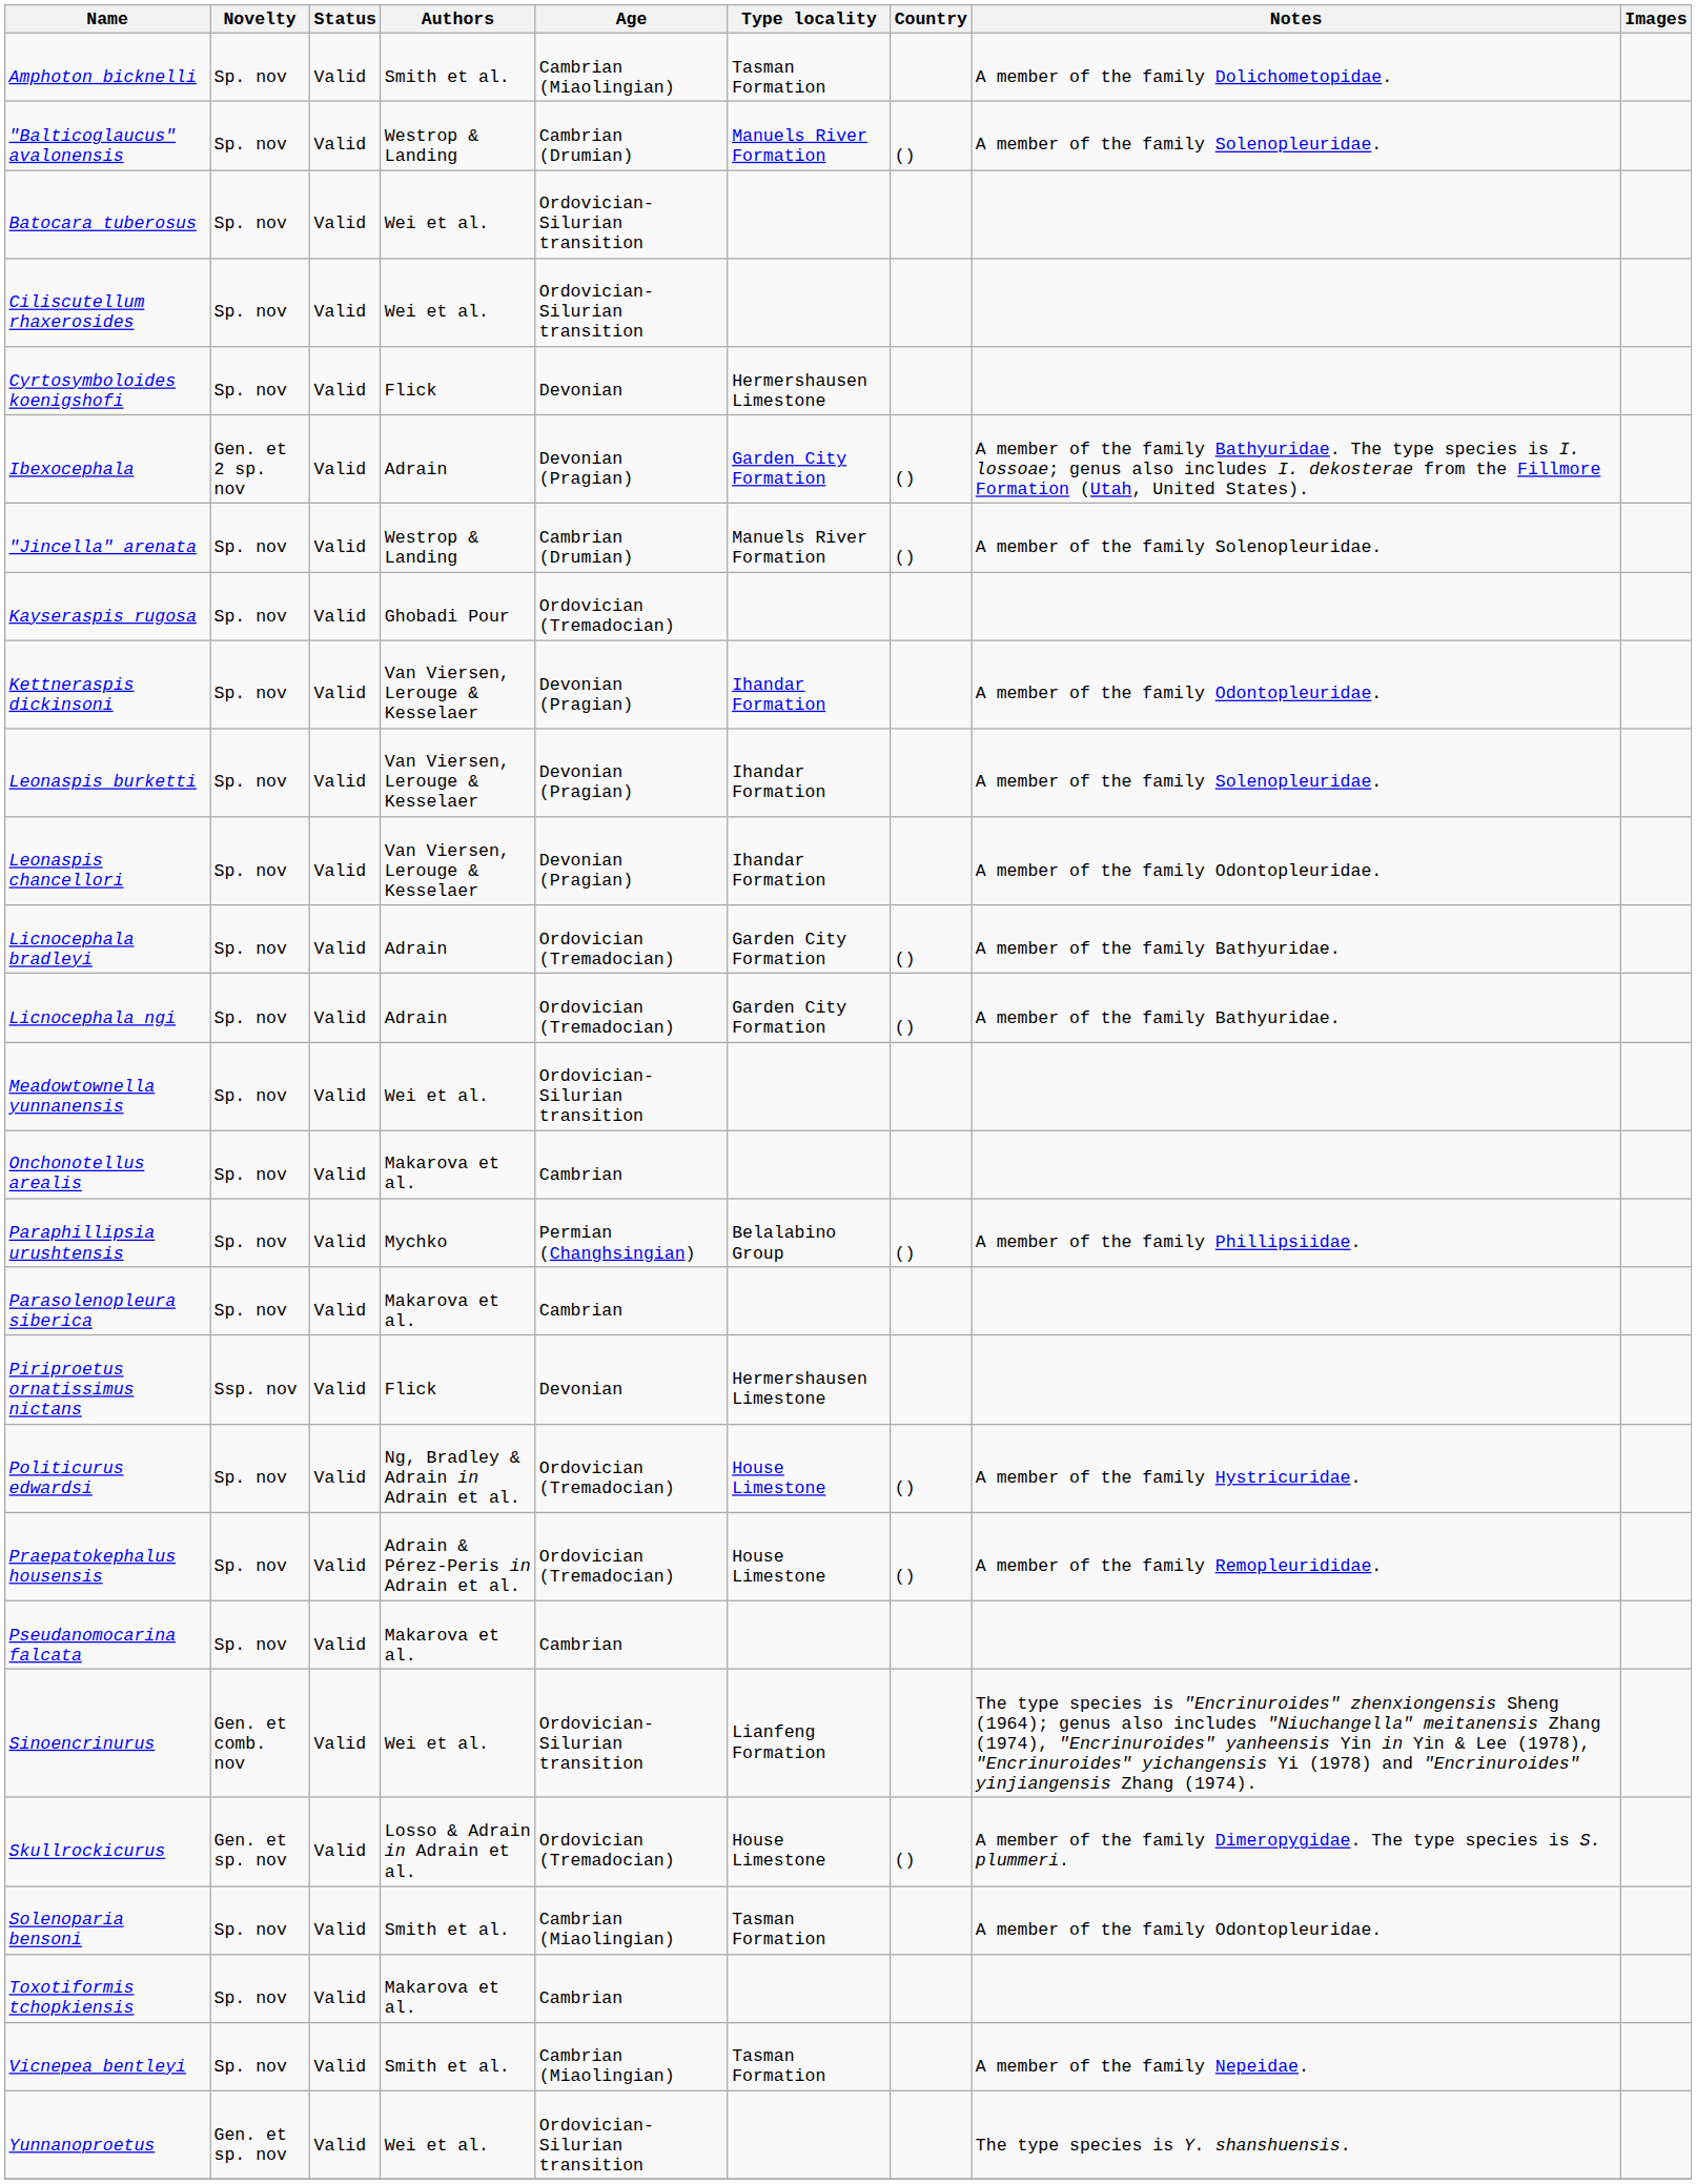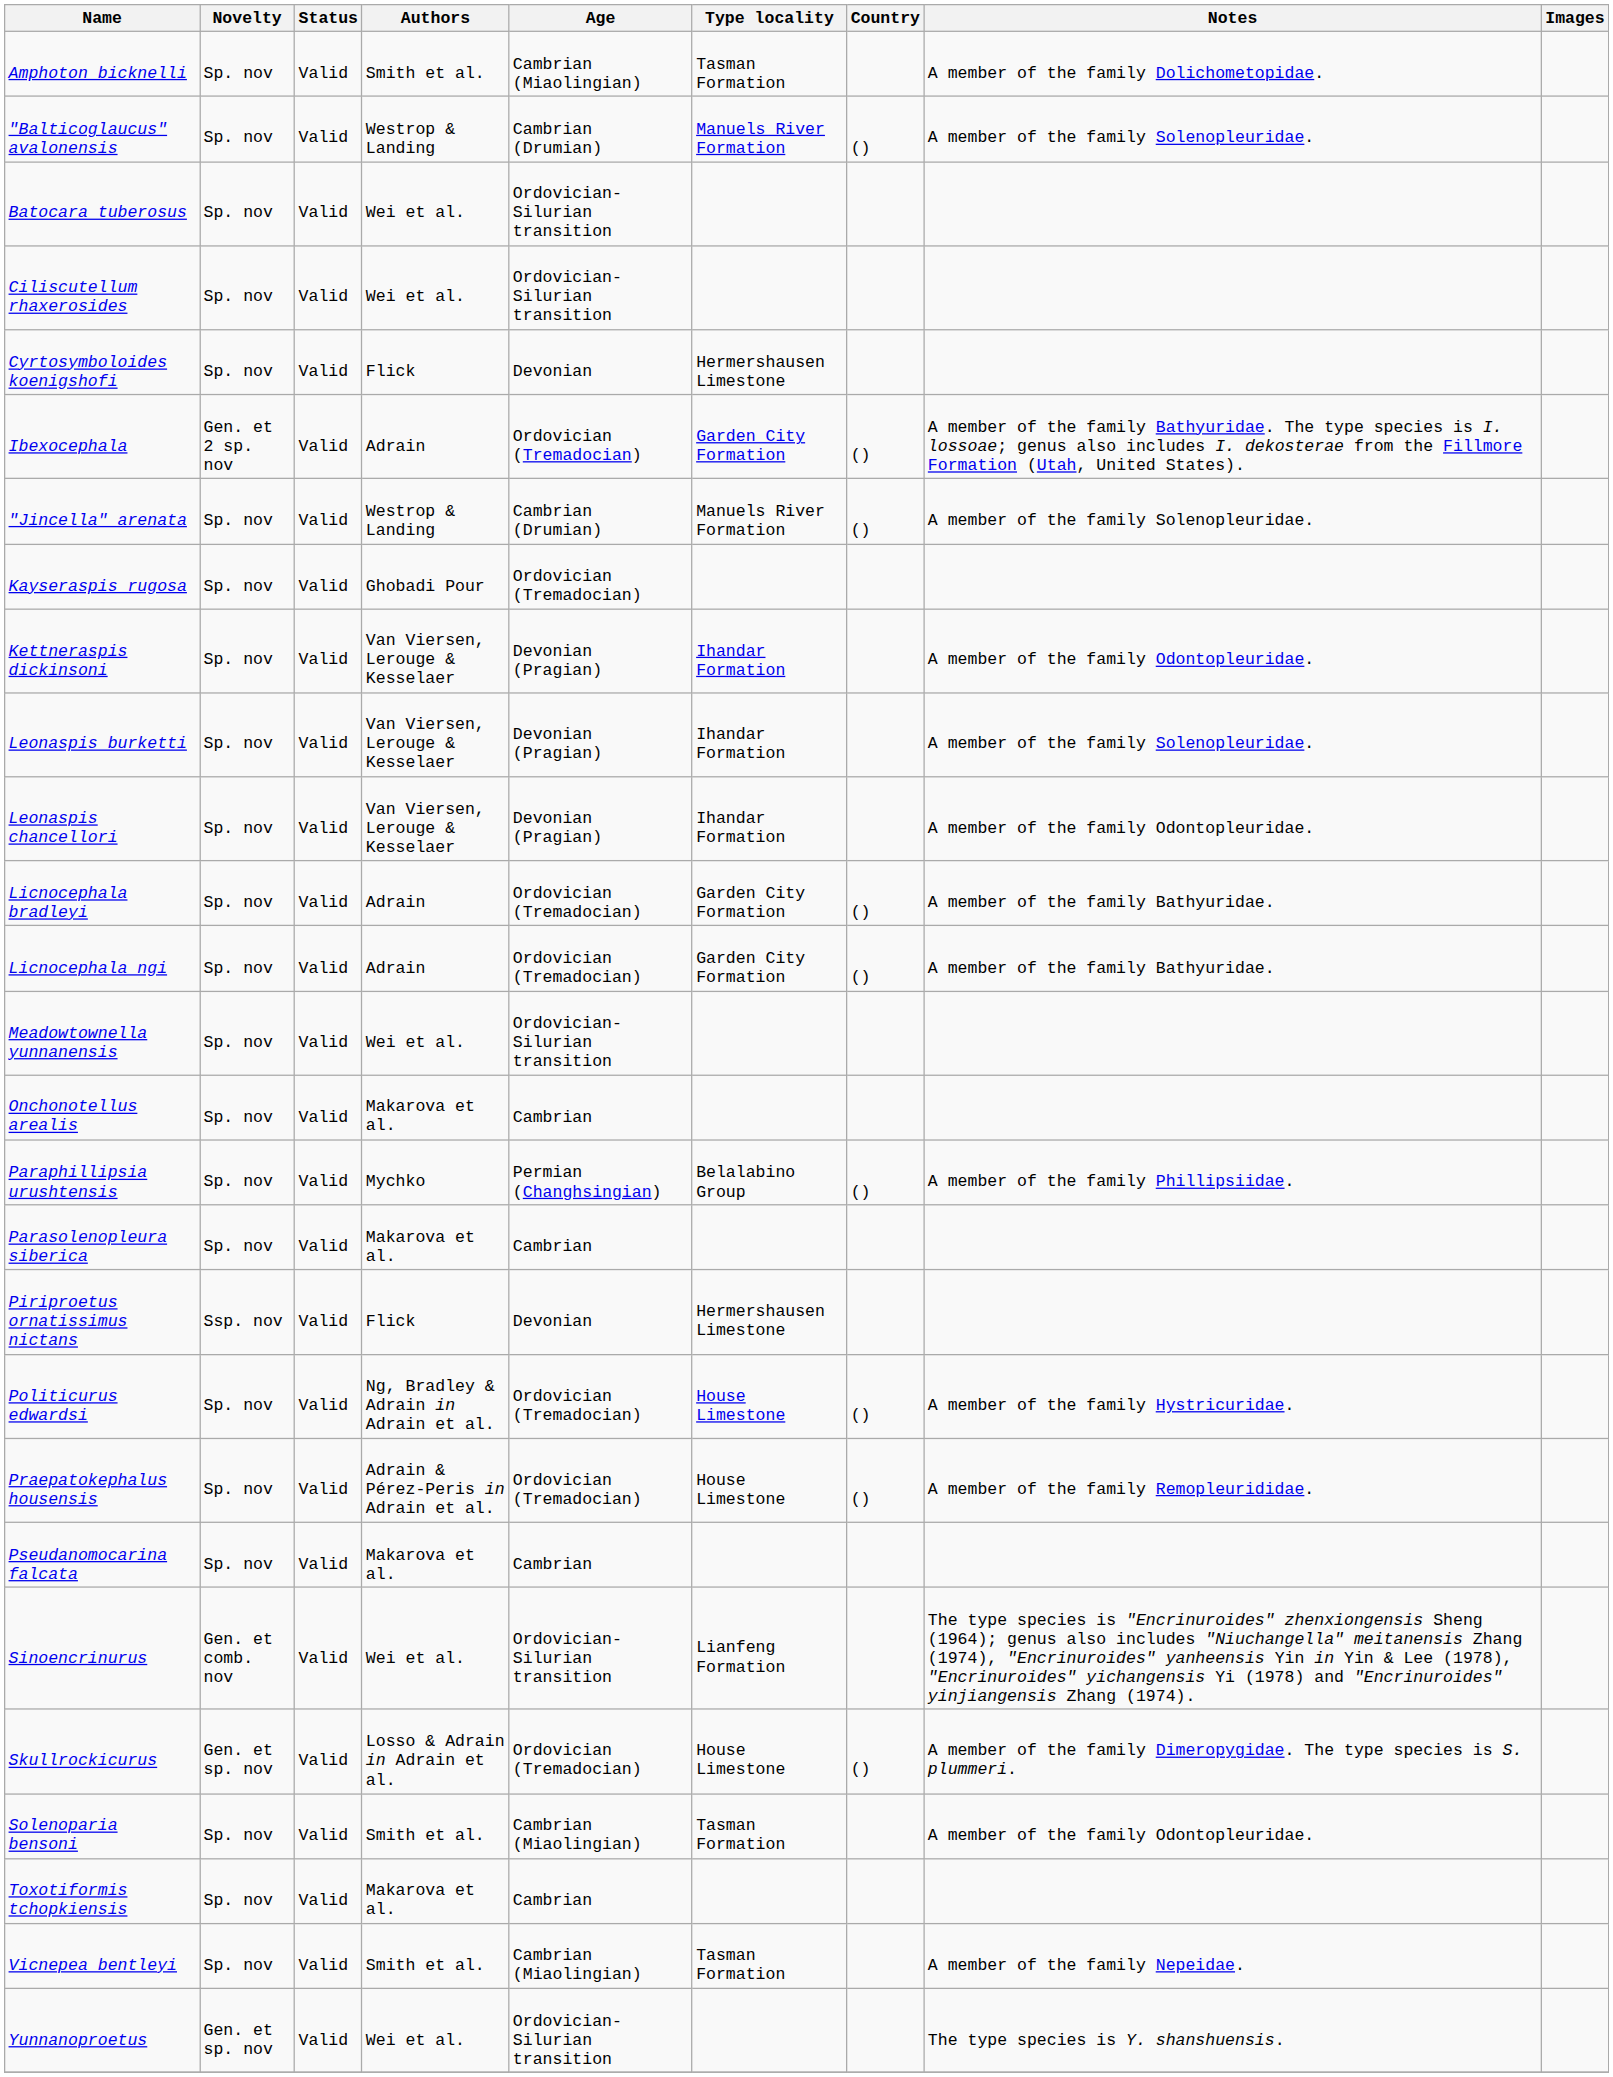 <table class="wikitable sortable" align="center" width="100%">
 <tr>
 <th>Name</th>
 <th>Novelty</th>
 <th>Status</th>
 <th>Authors</th>
 <th>Age</th>
 <th>Type locality</th>
 <th>Country</th>
 <th>Notes</th>
 <th>Images</th>
 </tr>
 <tr>
 <td><br><em><a href='#'>Amphoton bicknelli</a></em></td>
 <td><br>Sp. nov</td>
 <td><br>Valid</td>
 <td><br>Smith et al.</td>
 <td><br>Cambrian (Miaolingian)</td>
 <td><br>Tasman Formation</td>
 <td><br></td>
 <td><br>A member of the family <a href='#'>Dolichometopidae</a>.</td>
 <td></td>
 </tr>
 <tr>
 <td><br><em><a href='#'>"Balticoglaucus" avalonensis</a></em></td>
 <td><br>Sp. nov</td>
 <td><br>Valid</td>
 <td><br>Westrop & Landing</td>
 <td><br>Cambrian (Drumian)</td>
 <td><br><a href='#'>Manuels River Formation</a></td>
 <td><br><br>()</td>
 <td><br>A member of the family <a href='#'>Solenopleuridae</a>.</td>
 <td></td>
 </tr>
 <tr>
 <td><br><em><a href='#'>Batocara tuberosus</a></em></td>
 <td><br>Sp. nov</td>
 <td><br>Valid</td>
 <td><br>Wei et al.</td>
 <td><br>Ordovician-Silurian transition</td>
 <td></td>
 <td><br></td>
 <td></td>
 <td></td>
 </tr>
 <tr>
 <td><br><em><a href='#'>Ciliscutellum rhaxerosides</a></em></td>
 <td><br>Sp. nov</td>
 <td><br>Valid</td>
 <td><br>Wei et al.</td>
 <td><br>Ordovician-Silurian transition</td>
 <td></td>
 <td><br></td>
 <td></td>
 <td></td>
 </tr>
 <tr>
 <td><br><em><a href='#'>Cyrtosymboloides koenigshofi</a></em></td>
 <td><br>Sp. nov</td>
 <td><br>Valid</td>
 <td><br>Flick</td>
 <td><br>Devonian</td>
 <td><br>Hermershausen Limestone</td>
 <td><br></td>
 <td></td>
 <td></td>
 </tr>
 <tr>
 <td><br><em><a href='#'>Ibexocephala</a></em></td>
 <td><br>Gen. et 2 sp. nov</td>
 <td><br>Valid</td>
 <td><br>Adrain</td>
-<td><br>Devonian (Pragian)</td>
+<td><br>Ordovician (<a href='#'>Tremadocian</a>)</td>
 <td><br><a href='#'>Garden City Formation</a></td>
 <td><br><br>()</td>
 <td><br>A member of the family <a href='#'>Bathyuridae</a>. The type species is <em>I. lossoae</em>; genus also includes <em>I. dekosterae</em> from the <a href='#'>Fillmore Formation</a> (<a href='#'>Utah</a>, United States).</td>
 <td></td>
 </tr>
 <tr>
 <td><br><em><a href='#'>"Jincella" arenata</a></em></td>
 <td><br>Sp. nov</td>
 <td><br>Valid</td>
 <td><br>Westrop & Landing</td>
 <td><br>Cambrian (Drumian)</td>
 <td><br>Manuels River Formation</td>
 <td><br><br>()</td>
 <td><br>A member of the family Solenopleuridae.</td>
 <td></td>
 </tr>
 <tr>
 <td><br><em><a href='#'>Kayseraspis rugosa</a></em></td>
 <td><br>Sp. nov</td>
 <td><br>Valid</td>
 <td><br>Ghobadi Pour</td>
 <td><br>Ordovician (Tremadocian)</td>
 <td></td>
 <td><br></td>
 <td></td>
 <td></td>
 </tr>
 <tr>
 <td><br><em><a href='#'>Kettneraspis dickinsoni</a></em></td>
 <td><br>Sp. nov</td>
 <td><br>Valid</td>
 <td><br>Van Viersen, Lerouge & Kesselaer</td>
 <td><br>Devonian (Pragian)</td>
 <td><br><a href='#'>Ihandar Formation</a></td>
 <td><br></td>
 <td><br>A member of the family <a href='#'>Odontopleuridae</a>.</td>
 <td></td>
 </tr>
 <tr>
 <td><br><em><a href='#'>Leonaspis burketti</a></em></td>
 <td><br>Sp. nov</td>
 <td><br>Valid</td>
 <td><br>Van Viersen, Lerouge & Kesselaer</td>
 <td><br>Devonian (Pragian)</td>
 <td><br>Ihandar Formation</td>
 <td><br></td>
 <td><br>A member of the family <a href='#'>Solenopleuridae</a>.</td>
 <td></td>
 </tr>
 <tr>
 <td><br><em><a href='#'>Leonaspis chancellori</a></em></td>
 <td><br>Sp. nov</td>
 <td><br>Valid</td>
 <td><br>Van Viersen, Lerouge & Kesselaer</td>
 <td><br>Devonian (Pragian)</td>
 <td><br>Ihandar Formation</td>
 <td><br></td>
 <td><br>A member of the family Odontopleuridae.</td>
 <td></td>
 </tr>
 <tr>
 <td><br><em><a href='#'>Licnocephala bradleyi</a></em></td>
 <td><br>Sp. nov</td>
 <td><br>Valid</td>
 <td><br>Adrain</td>
 <td><br>Ordovician (Tremadocian)</td>
 <td><br>Garden City Formation</td>
 <td><br><br>()</td>
 <td><br>A member of the family Bathyuridae.</td>
 <td></td>
 </tr>
 <tr>
 <td><br><em><a href='#'>Licnocephala ngi</a></em></td>
 <td><br>Sp. nov</td>
 <td><br>Valid</td>
 <td><br>Adrain</td>
 <td><br>Ordovician (Tremadocian)</td>
 <td><br>Garden City Formation</td>
 <td><br><br>()</td>
 <td><br>A member of the family Bathyuridae.</td>
 <td></td>
 </tr>
 <tr>
 <td><br><em><a href='#'>Meadowtownella yunnanensis</a></em></td>
 <td><br>Sp. nov</td>
 <td><br>Valid</td>
 <td><br>Wei et al.</td>
 <td><br>Ordovician-Silurian transition</td>
 <td></td>
 <td><br></td>
 <td></td>
 <td></td>
 </tr>
 <tr>
 <td><br><em><a href='#'>Onchonotellus arealis</a></em></td>
 <td><br>Sp. nov</td>
 <td><br>Valid</td>
 <td><br>Makarova et al.</td>
 <td><br>Cambrian</td>
 <td></td>
 <td><br></td>
 <td></td>
 <td></td>
 </tr>
 <tr>
 <td><br><em><a href='#'>Paraphillipsia urushtensis</a></em></td>
 <td><br>Sp. nov</td>
 <td><br>Valid</td>
 <td><br>Mychko</td>
 <td><br>Permian (<a href='#'>Changhsingian</a>)</td>
 <td><br>Belalabino Group</td>
 <td><br><br>()</td>
 <td><br>A member of the family <a href='#'>Phillipsiidae</a>.</td>
 <td></td>
 </tr>
 <tr>
 <td><br><em><a href='#'>Parasolenopleura siberica</a></em></td>
 <td><br>Sp. nov</td>
 <td><br>Valid</td>
 <td><br>Makarova et al.</td>
 <td><br>Cambrian</td>
 <td></td>
 <td><br></td>
 <td></td>
 <td></td>
 </tr>
 <tr>
 <td><br><em><a href='#'>Piriproetus ornatissimus nictans</a></em></td>
 <td><br>Ssp. nov</td>
 <td><br>Valid</td>
 <td><br>Flick</td>
 <td><br>Devonian</td>
 <td><br>Hermershausen Limestone</td>
 <td><br></td>
 <td></td>
 <td></td>
 </tr>
 <tr>
 <td><br><em><a href='#'>Politicurus edwardsi</a></em></td>
 <td><br>Sp. nov</td>
 <td><br>Valid</td>
 <td><br>Ng, Bradley & Adrain <em>in</em> Adrain et al.</td>
 <td><br>Ordovician (Tremadocian)</td>
 <td><br><a href='#'>House Limestone</a></td>
 <td><br><br>()</td>
 <td><br>A member of the family <a href='#'>Hystricuridae</a>.</td>
 <td></td>
 </tr>
 <tr>
 <td><br><em><a href='#'>Praepatokephalus housensis</a></em></td>
 <td><br>Sp. nov</td>
 <td><br>Valid</td>
 <td><br>Adrain & Pérez-Peris <em>in</em> Adrain et al.</td>
 <td><br>Ordovician (Tremadocian)</td>
 <td><br>House Limestone</td>
 <td><br><br>()</td>
 <td><br>A member of the family <a href='#'>Remopleurididae</a>.</td>
 <td></td>
 </tr>
 <tr>
 <td><br><em><a href='#'>Pseudanomocarina falcata</a></em></td>
 <td><br>Sp. nov</td>
 <td><br>Valid</td>
 <td><br>Makarova et al.</td>
 <td><br>Cambrian</td>
 <td></td>
 <td><br></td>
 <td></td>
 <td></td>
 </tr>
 <tr>
 <td><br><em><a href='#'>Sinoencrinurus</a></em></td>
 <td><br>Gen. et comb. nov</td>
 <td><br>Valid</td>
 <td><br>Wei et al.</td>
 <td><br>Ordovician-Silurian transition</td>
 <td><br>Lianfeng Formation</td>
 <td><br></td>
 <td><br>The type species is <em>"Encrinuroides" zhenxiongensis</em> Sheng (1964); genus also includes <em>"Niuchangella" meitanensis</em> Zhang (1974), <em>"Encrinuroides" yanheensis</em> Yin <em>in</em> Yin & Lee (1978), <em>"Encrinuroides" yichangensis</em> Yi (1978) and <em>"Encrinuroides" yinjiangensis</em> Zhang (1974).</td>
 <td></td>
 </tr>
 <tr>
 <td><br><em><a href='#'>Skullrockicurus</a></em></td>
 <td><br>Gen. et sp. nov</td>
 <td><br>Valid</td>
 <td><br>Losso & Adrain <em>in</em> Adrain et al.</td>
 <td><br>Ordovician (Tremadocian)</td>
 <td><br>House Limestone</td>
 <td><br><br>()</td>
 <td><br>A member of the family <a href='#'>Dimeropygidae</a>. The type species is <em>S. plummeri</em>.</td>
 <td></td>
 </tr>
 <tr>
 <td><br><em><a href='#'>Solenoparia bensoni</a></em></td>
 <td><br>Sp. nov</td>
 <td><br>Valid</td>
 <td><br>Smith et al.</td>
 <td><br>Cambrian (Miaolingian)</td>
 <td><br>Tasman Formation</td>
 <td><br></td>
 <td><br>A member of the family Odontopleuridae.</td>
 <td></td>
 </tr>
 <tr>
 <td><br><em><a href='#'>Toxotiformis tchopkiensis</a></em></td>
 <td><br>Sp. nov</td>
 <td><br>Valid</td>
 <td><br>Makarova et al.</td>
 <td><br>Cambrian</td>
 <td></td>
 <td><br></td>
 <td></td>
 <td></td>
 </tr>
 <tr>
 <td><br><em><a href='#'>Vicnepea bentleyi</a></em></td>
 <td><br>Sp. nov</td>
 <td><br>Valid</td>
 <td><br>Smith et al.</td>
 <td><br>Cambrian (Miaolingian)</td>
 <td><br>Tasman Formation</td>
 <td><br></td>
 <td><br>A member of the family <a href='#'>Nepeidae</a>.</td>
 <td></td>
 </tr>
 <tr>
 <td><br><em><a href='#'>Yunnanoproetus</a></em></td>
 <td><br>Gen. et sp. nov</td>
 <td><br>Valid</td>
 <td><br>Wei et al.</td>
 <td><br>Ordovician-Silurian transition</td>
 <td></td>
 <td><br></td>
 <td><br>The type species is <em>Y. shanshuensis</em>.</td>
 <td></td>
 </tr>
 <tr>
 </tr>
 </table>
